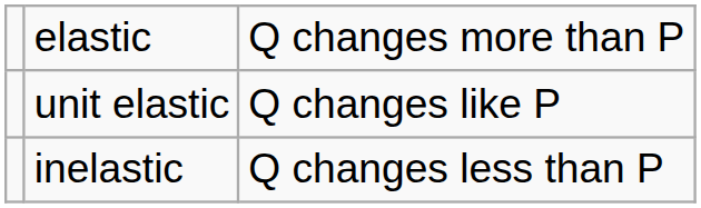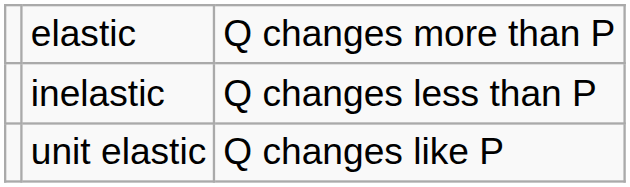 <table class="wikitable">
 <tr>
 <td></td>
 <td>elastic</td>
 <td>Q changes more than P</td>
 </tr>
 <tr>
 <td></td>
+<td>inelastic</td>
+<td>Q changes less than P</td>
+</tr>
+<tr>
+<td></td>
 <td>unit elastic</td>
 <td>Q changes like P</td>
 </tr>
-<tr>
-<td></td>
-<td>inelastic</td>
-<td>Q changes less than P</td>
-</tr>
 </table>
